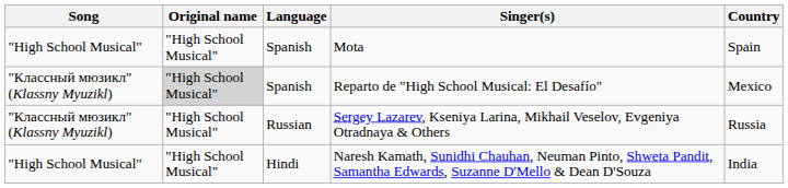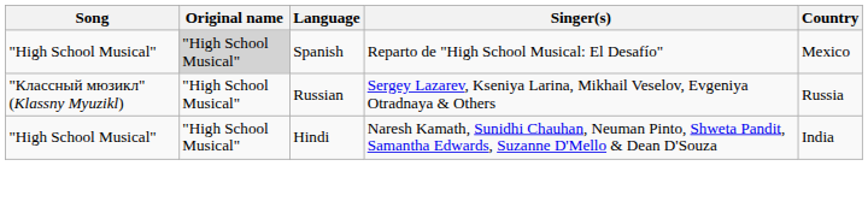 <table class="wikitable sortable">
 <tr>
 <th>Song</th>
 <th>Original name</th>
 <th>Language</th>
 <th>Singer(s)</th>
 <th>Country</th>
 </tr>
 <tr>
 <td>"High School Musical"</td>
-<td>"High School Musical"</td>
-<td>Spanish</td>
-<td>Mota</td>
-<td>Spain</td>
-</tr>
-<tr>
-<td>"Классный мюзикл" (<em>Klassny Myuzikl</em>)</td>
 <td style="background: lightgrey;">"High School Musical"</td>
 <td>Spanish</td>
 <td>Reparto de "High School Musical: El Desafío"</td>
 <td>Mexico</td>
 </tr>
 <tr>
 <td>"Классный мюзикл" (<em>Klassny Myuzikl</em>)</td>
 <td>"High School Musical"</td>
 <td>Russian</td>
 <td><a href='#'>Sergey Lazarev</a>, Kseniya Larina, Mikhail Veselov, Evgeniya Otradnaya & Others</td>
 <td>Russia</td>
 </tr>
 <tr>
 <td>"High School Musical"</td>
 <td>"High School Musical"</td>
 <td>Hindi</td>
 <td>Naresh Kamath, <a href='#'>Sunidhi Chauhan</a>, Neuman Pinto, <a href='#'>Shweta Pandit</a>, <a href='#'>Samantha Edwards</a>, <a href='#'>Suzanne D'Mello</a> & Dean D'Souza</td>
 <td>India</td>
 </tr>
 </table>
